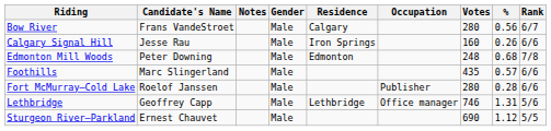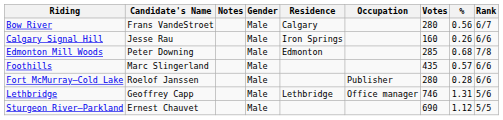 <table class="wikitable sortable">
 <tr>
 <th>Riding<br></th>
 <th>Candidate's Name</th>
 <th>Notes</th>
 <th>Gender</th>
 <th>Residence</th>
 <th>Occupation</th>
 <th>Votes</th>
 <th>%</th>
 <th>Rank</th>
 </tr>
 <tr>
 <td><a href='#'>Bow River</a></td>
 <td>Frans VandeStroet</td>
 <td></td>
 <td>Male</td>
 <td>Calgary</td>
 <td></td>
 <td>280</td>
 <td>0.56</td>
 <td>6/7</td>
 </tr>
 <tr>
 <td><a href='#'>Calgary Signal Hill</a></td>
 <td>Jesse Rau</td>
 <td></td>
 <td>Male</td>
 <td>Iron Springs</td>
 <td></td>
 <td>160</td>
 <td>0.26</td>
 <td>6/6</td>
 </tr>
 <tr>
 <td><a href='#'>Edmonton Mill Woods</a></td>
 <td>Peter Downing</td>
 <td></td>
 <td>Male</td>
 <td>Edmonton</td>
 <td></td>
-<td>248</td>
+<td>285</td>
 <td>0.68</td>
 <td>7/8</td>
 </tr>
 <tr>
 <td><a href='#'>Foothills</a></td>
 <td>Marc Slingerland</td>
 <td></td>
 <td>Male</td>
 <td></td>
 <td></td>
 <td>435</td>
 <td>0.57</td>
 <td>6/6</td>
 </tr>
 <tr>
 <td><a href='#'>Fort McMurray—Cold Lake</a></td>
 <td>Roelof Janssen</td>
 <td></td>
 <td>Male</td>
 <td></td>
 <td>Publisher</td>
 <td>280</td>
 <td>0.28</td>
 <td>6/6</td>
 </tr>
 <tr>
 <td><a href='#'>Lethbridge</a></td>
 <td>Geoffrey Capp</td>
 <td></td>
 <td>Male</td>
 <td>Lethbridge</td>
 <td>Office manager</td>
 <td>746</td>
 <td>1.31</td>
 <td>5/6</td>
 </tr>
 <tr>
 <td><a href='#'>Sturgeon River—Parkland</a></td>
 <td>Ernest Chauvet</td>
 <td></td>
 <td>Male</td>
 <td></td>
 <td></td>
 <td>690</td>
 <td>1.12</td>
 <td>5/5</td>
 </tr>
 </table>
